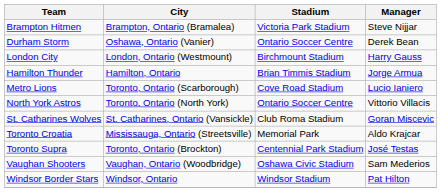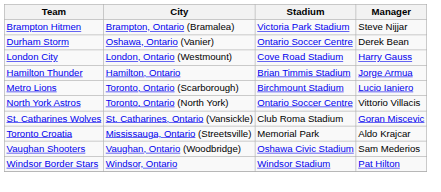 <table class="wikitable sortable">
 <tr>
 <th>Team</th>
 <th>City</th>
 <th>Stadium</th>
 <th>Manager</th>
 </tr>
 <tr>
 <td><a href='#'>Brampton Hitmen</a></td>
 <td><a href='#'>Brampton, Ontario</a> (Bramalea)</td>
 <td><a href='#'>Victoria Park Stadium</a></td>
 <td>Steve Nijjar</td>
 </tr>
 <tr>
 <td><a href='#'>Durham Storm</a></td>
 <td><a href='#'>Oshawa, Ontario</a> (Vanier)</td>
 <td><a href='#'>Ontario Soccer Centre</a></td>
 <td>Derek Bean</td>
 </tr>
 <tr>
 <td><a href='#'>London City</a></td>
 <td><a href='#'>London, Ontario</a> (Westmount)</td>
-<td><a href='#'>Birchmount Stadium</a></td>
+<td><a href='#'>Cove Road Stadium</a></td>
 <td><a href='#'>Harry Gauss</a></td>
 </tr>
 <tr>
 <td><a href='#'>Hamilton Thunder</a></td>
 <td><a href='#'>Hamilton, Ontario</a></td>
 <td><a href='#'>Brian Timmis Stadium</a></td>
 <td><a href='#'>Jorge Armua</a></td>
 </tr>
 <tr>
 <td><a href='#'>Metro Lions</a></td>
 <td><a href='#'>Toronto, Ontario</a> (Scarborough)</td>
-<td><a href='#'>Cove Road Stadium</a></td>
+<td><a href='#'>Birchmount Stadium</a></td>
 <td><a href='#'>Lucio Ianiero</a></td>
 </tr>
 <tr>
 <td><a href='#'>North York Astros</a></td>
 <td><a href='#'>Toronto, Ontario</a> (North York)</td>
 <td><a href='#'>Ontario Soccer Centre</a></td>
 <td>Vittorio Villacis</td>
 </tr>
 <tr>
 <td><a href='#'>St. Catharines Wolves</a></td>
 <td><a href='#'>St. Catharines, Ontario</a> (Vansickle)</td>
 <td>Club Roma Stadium</td>
 <td><a href='#'>Goran Miscevic</a></td>
 </tr>
 <tr>
 <td><a href='#'>Toronto Croatia</a></td>
 <td><a href='#'>Mississauga, Ontario</a> (Streetsville)</td>
 <td>Memorial Park</td>
 <td>Aldo Krajcar</td>
 </tr>
 <tr>
-<td><a href='#'>Toronto Supra</a></td>
-<td><a href='#'>Toronto, Ontario</a> (Brockton)</td>
-<td><a href='#'>Centennial Park Stadium</a></td>
-<td><a href='#'>José Testas</a></td>
-</tr>
-<tr>
 <td><a href='#'>Vaughan Shooters</a></td>
 <td><a href='#'>Vaughan, Ontario</a> (Woodbridge)</td>
 <td><a href='#'>Oshawa Civic Stadium</a></td>
 <td>Sam Mederios</td>
 </tr>
 <tr>
 <td><a href='#'>Windsor Border Stars</a></td>
 <td><a href='#'>Windsor, Ontario</a></td>
 <td><a href='#'>Windsor Stadium</a></td>
 <td><a href='#'>Pat Hilton</a></td>
 </tr>
 <tr>
 </tr>
 </table>
